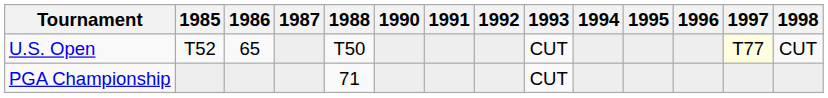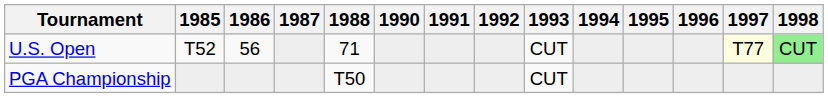 <table class="wikitable" style="font-size:95%;text-align:center;">
 <tr>
 <th>Tournament</th>
 <th>1985</th>
 <th>1986</th>
 <th>1987</th>
 <th>1988</th>
 <th>1990</th>
 <th>1991</th>
 <th>1992</th>
 <th>1993</th>
 <th>1994</th>
 <th>1995</th>
 <th>1996</th>
 <th>1997</th>
 <th>1998</th>
 </tr>
 <tr>
 <td align=left><a href='#'>U.S. Open</a></td>
 <td>T52</td>
-<td>65</td>
+<td>56</td>
 <td style="background:#eeeeee;"></td>
-<td>T50</td>
+<td>71</td>
 <td style="background:#eeeeee;"></td>
 <td style="background:#eeeeee;"></td>
 <td style="background:#eeeeee;"></td>
 <td>CUT</td>
 <td style="background:#eeeeee;"></td>
 <td style="background:#eeeeee;"></td>
 <td style="background:#eeeeee;"></td>
 <td style="background: lightyellow;">T77</td>
-<td>CUT</td>
+<td style="background: lightgreen;">CUT</td>
 </tr>
 <tr>
 <td align=left><a href='#'>PGA Championship</a></td>
 <td style="background:#eeeeee;"></td>
 <td style="background:#eeeeee;"></td>
 <td style="background:#eeeeee;"></td>
-<td>71</td>
+<td>T50</td>
 <td style="background:#eeeeee;"></td>
 <td style="background:#eeeeee;"></td>
 <td style="background:#eeeeee;"></td>
 <td>CUT</td>
 <td style="background:#eeeeee;"></td>
 <td style="background:#eeeeee;"></td>
 <td style="background:#eeeeee;"></td>
 <td style="background:#eeeeee;"></td>
 <td style="background:#eeeeee;"></td>
 </tr>
 </table>
